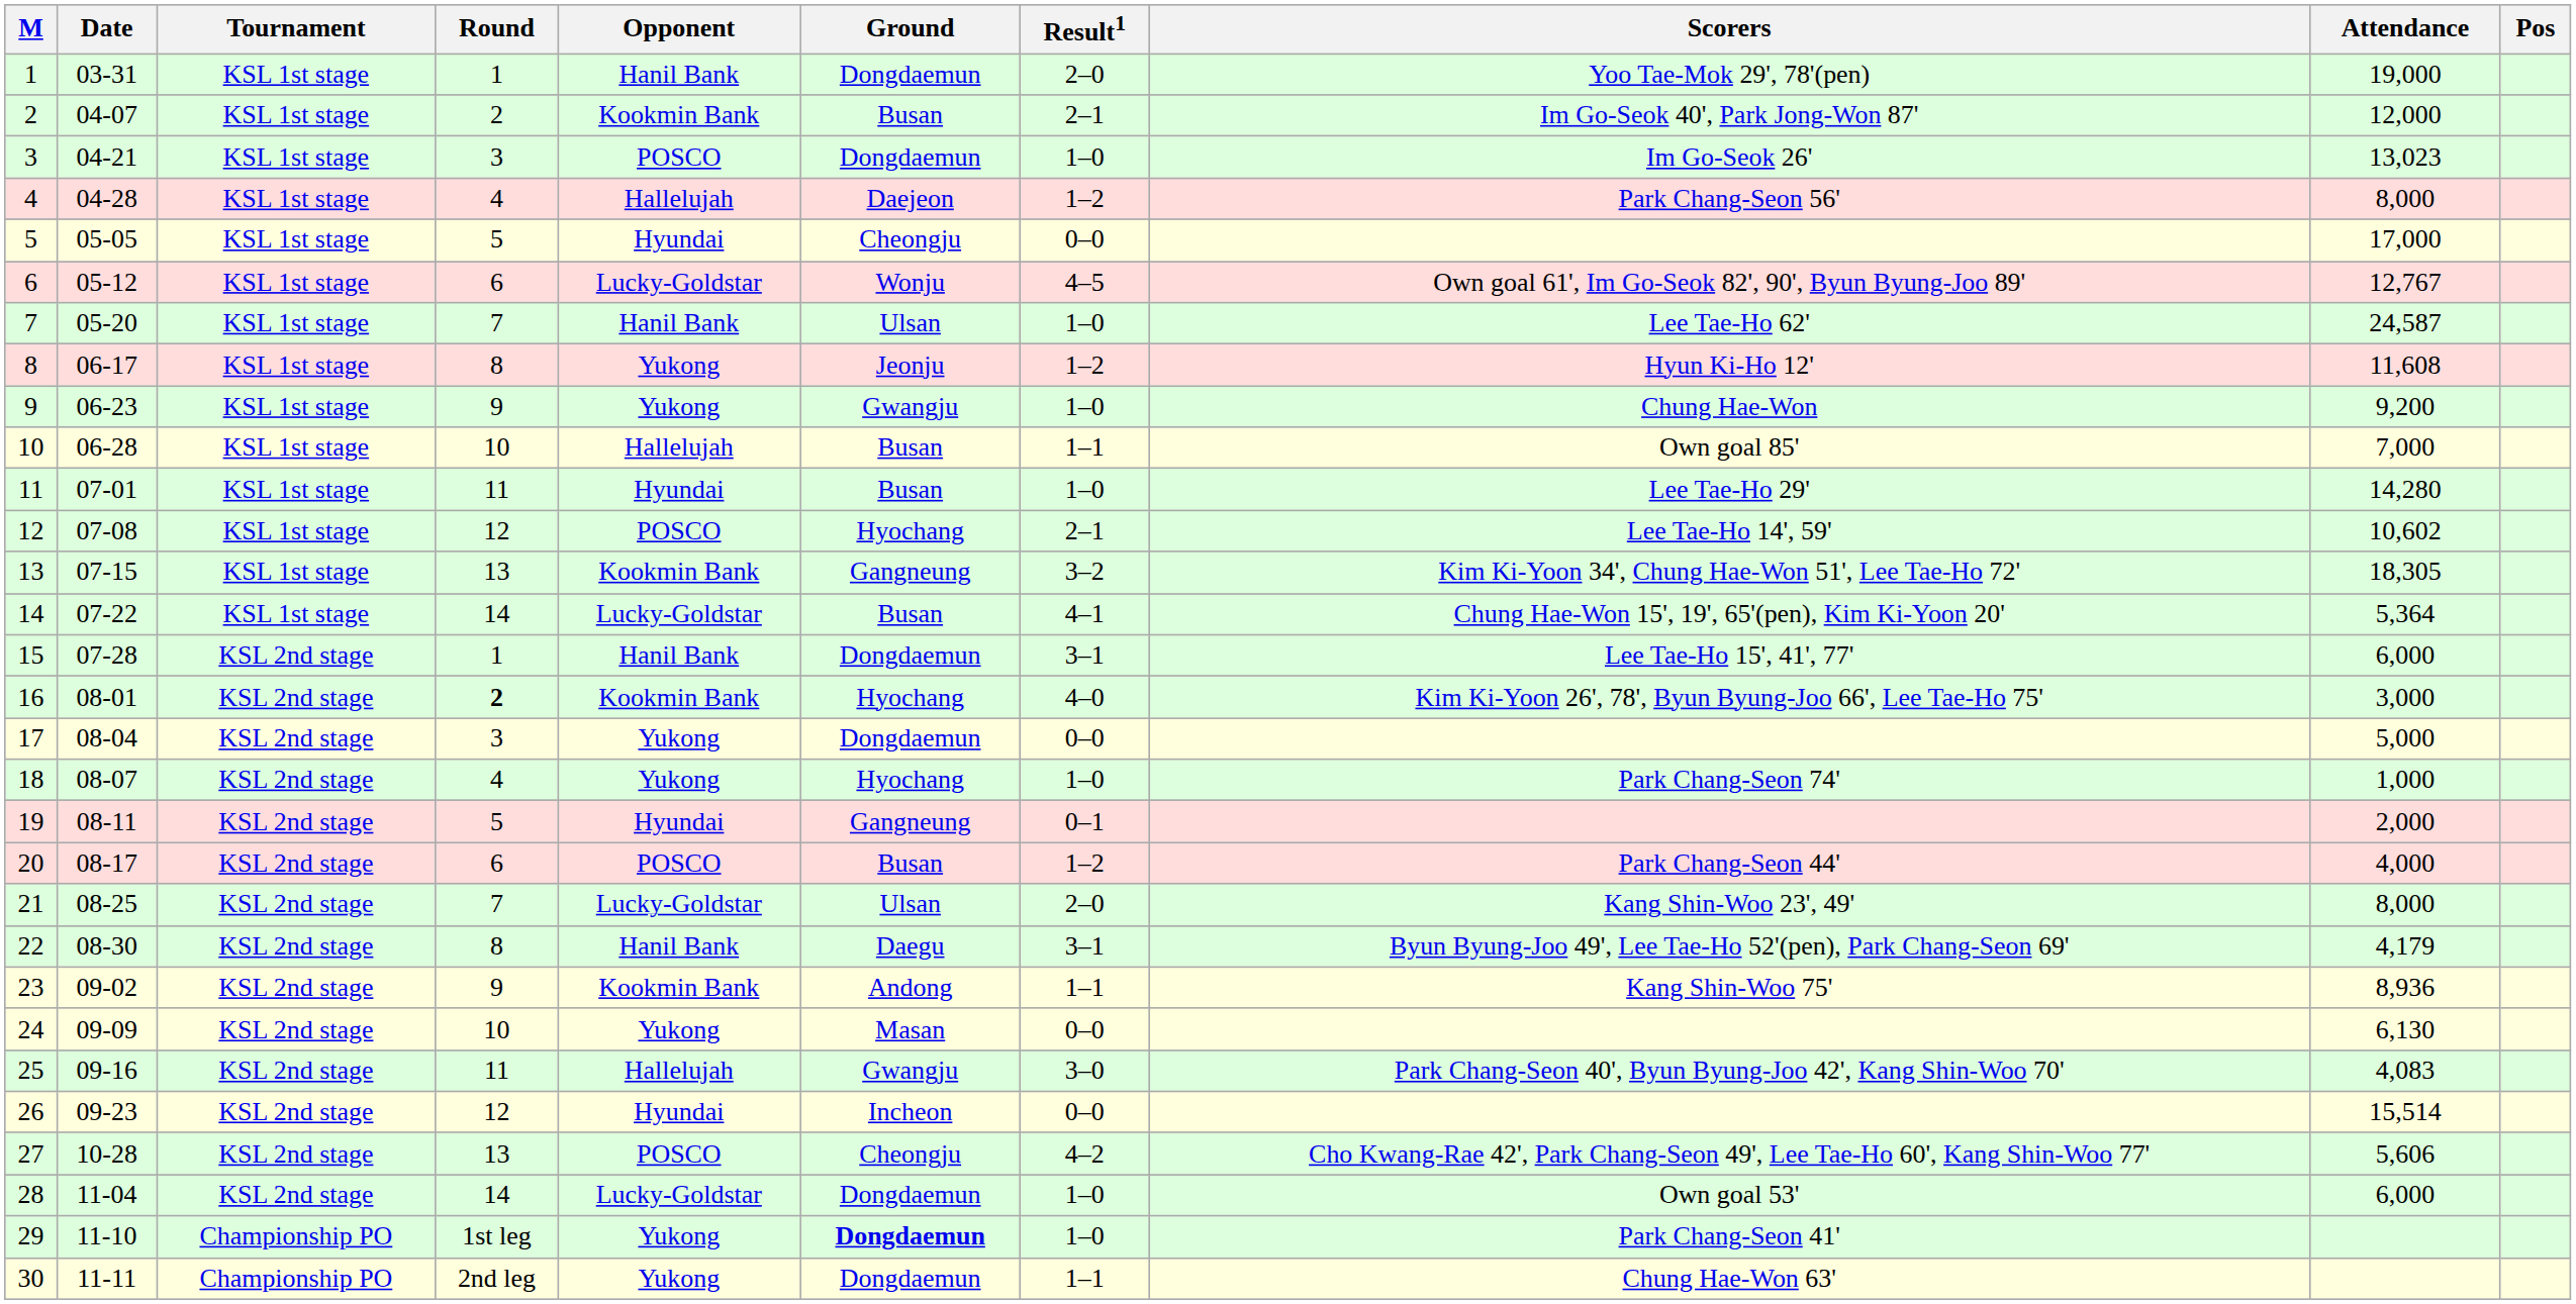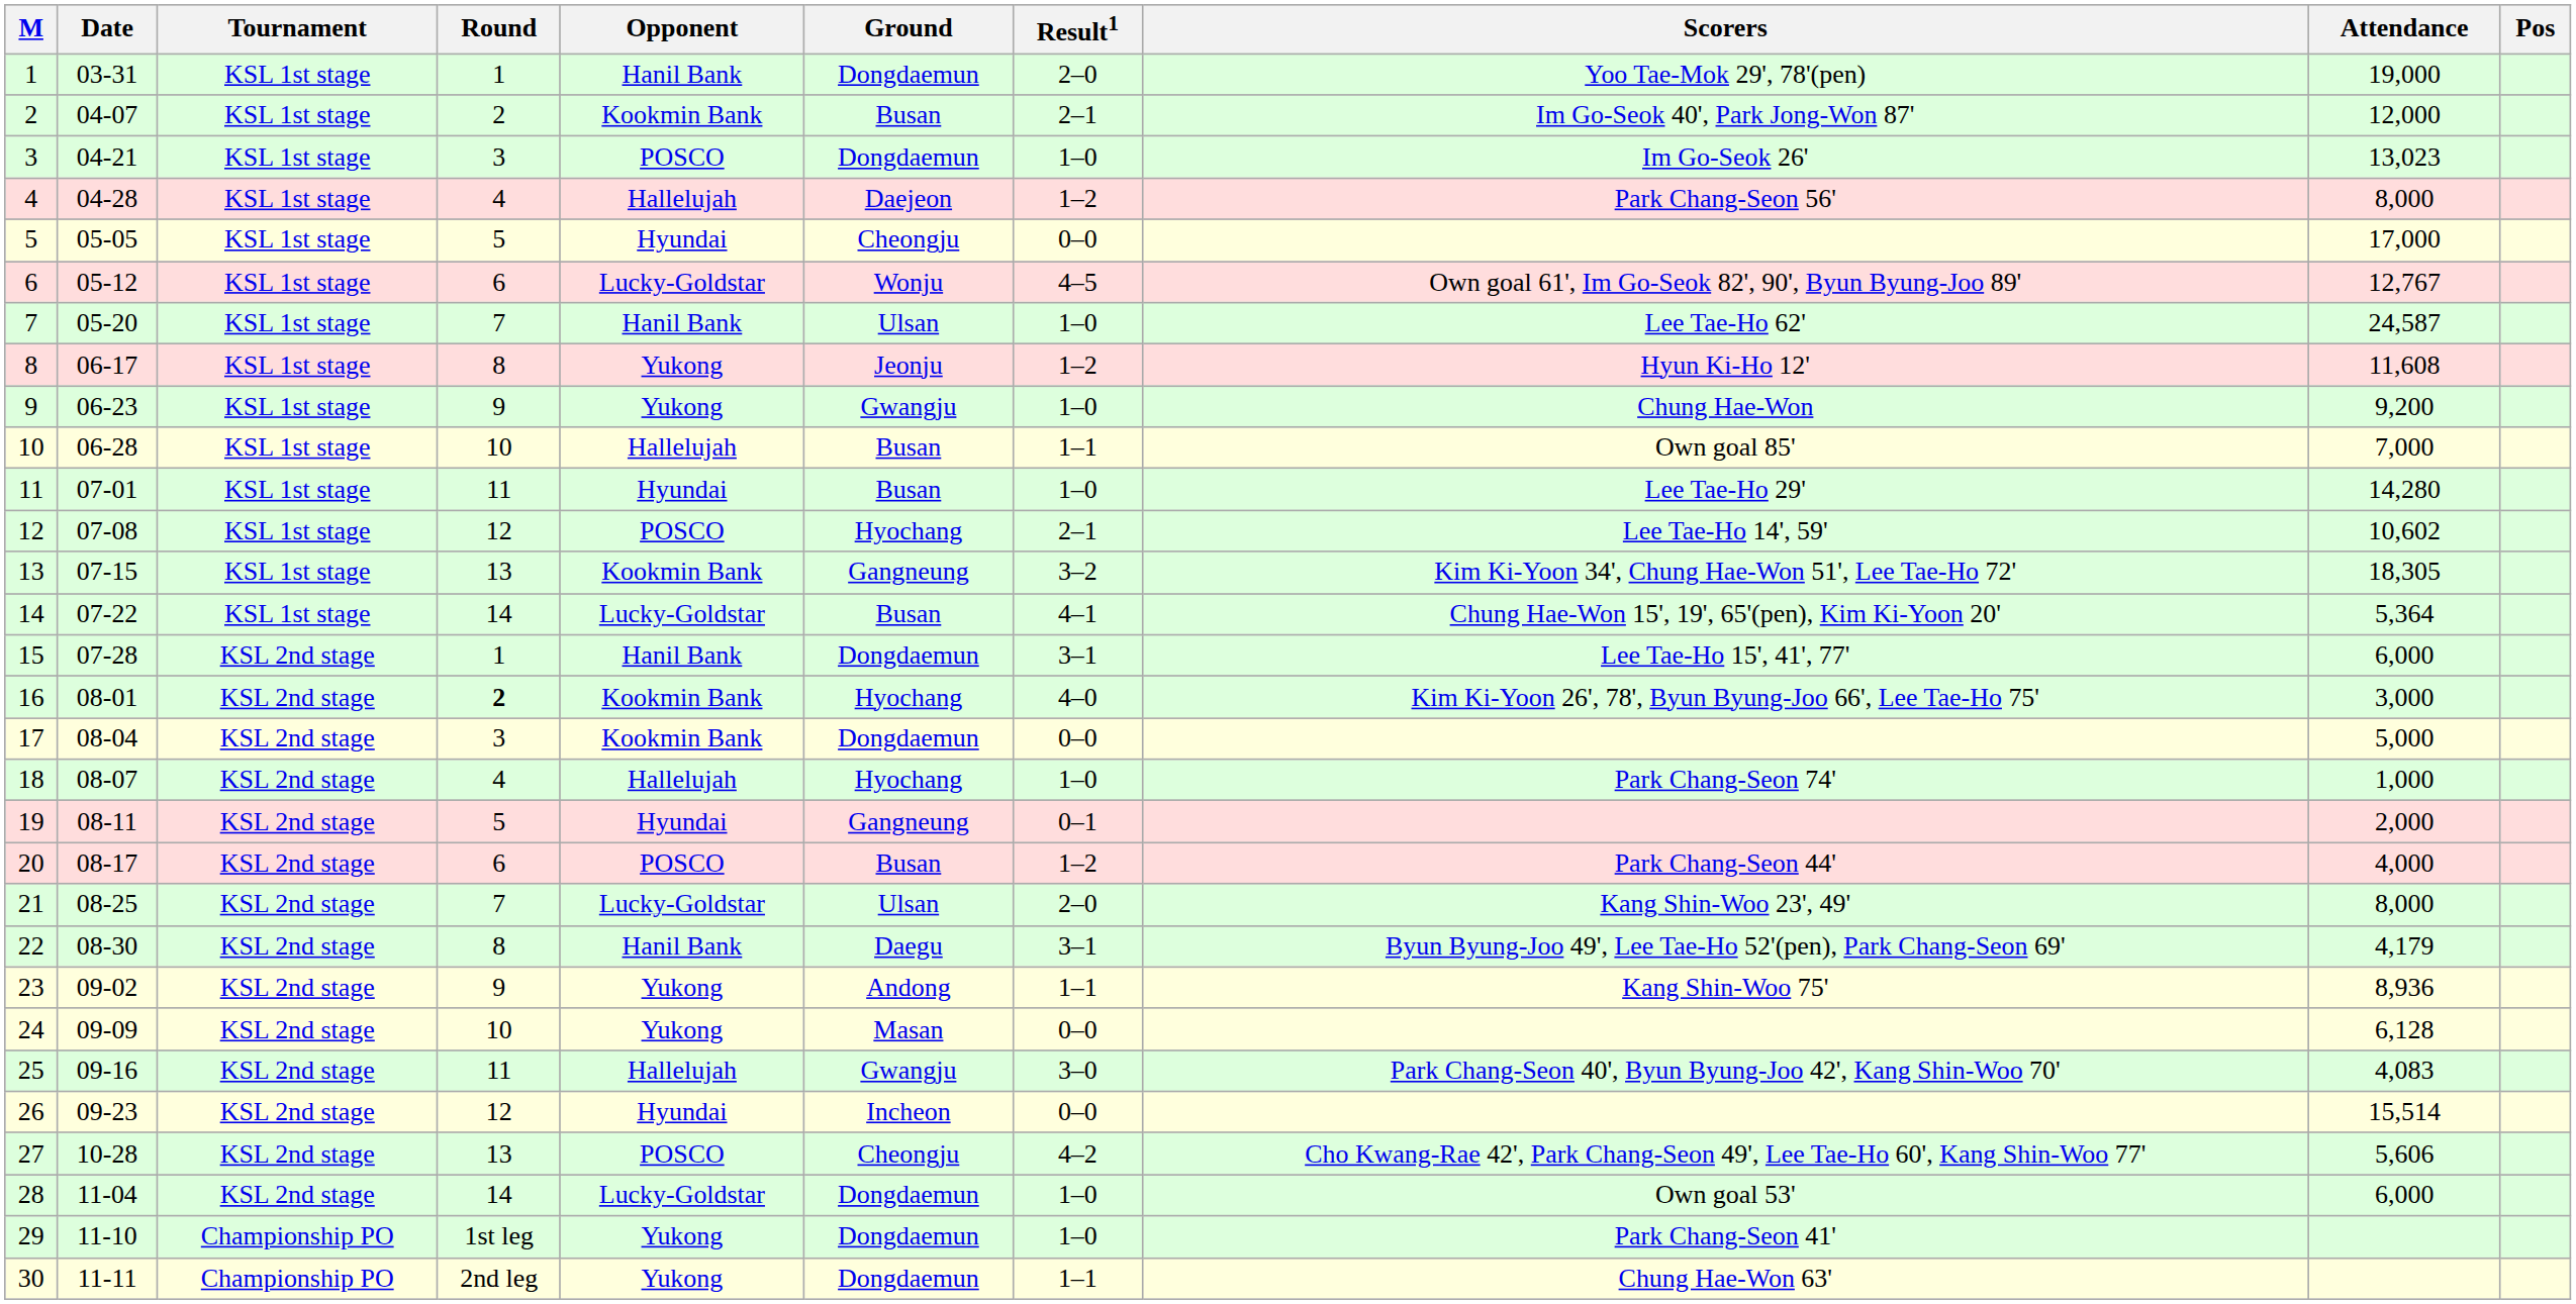 <table class="wikitable" style="text-align: center; width:99%;">
 <tr>
 <th><a href='#'>M</a></th>
 <th>Date</th>
 <th>Tournament</th>
 <th>Round</th>
 <th>Opponent</th>
 <th>Ground</th>
 <th>Result<sup>1</sup></th>
 <th>Scorers</th>
 <th>Attendance</th>
 <th>Pos</th>
 </tr>
 <tr bgcolor=#ddffdd>
 <td>1</td>
 <td>03-31</td>
 <td><a href='#'>KSL 1st stage</a></td>
 <td>1</td>
 <td><a href='#'>Hanil Bank</a></td>
 <td><a href='#'>Dongdaemun</a></td>
 <td>2–0</td>
 <td><a href='#'>Yoo Tae-Mok</a> 29', 78'(pen)</td>
 <td>19,000</td>
 <td></td>
 </tr>
 <tr bgcolor=#ddffdd>
 <td>2</td>
 <td>04-07</td>
 <td><a href='#'>KSL 1st stage</a></td>
 <td>2</td>
 <td><a href='#'>Kookmin Bank</a></td>
 <td><a href='#'>Busan</a></td>
 <td>2–1</td>
 <td><a href='#'>Im Go-Seok</a> 40', <a href='#'>Park Jong-Won</a> 87'</td>
 <td>12,000</td>
 <td></td>
 </tr>
 <tr bgcolor=#ddffdd>
 <td>3</td>
 <td>04-21</td>
 <td><a href='#'>KSL 1st stage</a></td>
 <td>3</td>
 <td><a href='#'>POSCO</a></td>
 <td><a href='#'>Dongdaemun</a></td>
 <td>1–0</td>
 <td><a href='#'>Im Go-Seok</a> 26'</td>
 <td>13,023</td>
 <td></td>
 </tr>
 <tr bgcolor=#ffdddd>
 <td>4</td>
 <td>04-28</td>
 <td><a href='#'>KSL 1st stage</a></td>
 <td>4</td>
 <td><a href='#'>Hallelujah</a></td>
 <td><a href='#'>Daejeon</a></td>
 <td>1–2</td>
 <td><a href='#'>Park Chang-Seon</a> 56'</td>
 <td>8,000</td>
 <td></td>
 </tr>
 <tr bgcolor=#ffffdd>
 <td>5</td>
 <td>05-05</td>
 <td><a href='#'>KSL 1st stage</a></td>
 <td>5</td>
 <td><a href='#'>Hyundai</a></td>
 <td><a href='#'>Cheongju</a></td>
 <td>0–0</td>
 <td></td>
 <td>17,000</td>
 <td></td>
 </tr>
 <tr bgcolor=#ffdddd>
 <td>6</td>
 <td>05-12</td>
 <td><a href='#'>KSL 1st stage</a></td>
 <td>6</td>
 <td><a href='#'>Lucky-Goldstar</a></td>
 <td><a href='#'>Wonju</a></td>
 <td>4–5</td>
 <td>Own goal 61', <a href='#'>Im Go-Seok</a> 82', 90', <a href='#'>Byun Byung-Joo</a> 89'</td>
 <td>12,767</td>
 <td></td>
 </tr>
 <tr bgcolor=#ddffdd>
 <td>7</td>
 <td>05-20</td>
 <td><a href='#'>KSL 1st stage</a></td>
 <td>7</td>
 <td><a href='#'>Hanil Bank</a></td>
 <td><a href='#'>Ulsan</a></td>
 <td>1–0</td>
 <td><a href='#'>Lee Tae-Ho</a> 62'</td>
 <td>24,587</td>
 <td></td>
 </tr>
 <tr bgcolor=#ffdddd>
 <td>8</td>
 <td>06-17</td>
 <td><a href='#'>KSL 1st stage</a></td>
 <td>8</td>
 <td><a href='#'>Yukong</a></td>
 <td><a href='#'>Jeonju</a></td>
 <td>1–2</td>
 <td><a href='#'>Hyun Ki-Ho</a> 12'</td>
 <td>11,608</td>
 <td></td>
 </tr>
 <tr bgcolor=#ddffdd>
 <td>9</td>
 <td>06-23</td>
 <td><a href='#'>KSL 1st stage</a></td>
 <td>9</td>
 <td><a href='#'>Yukong</a></td>
 <td><a href='#'>Gwangju</a></td>
 <td>1–0</td>
 <td><a href='#'>Chung Hae-Won</a></td>
 <td>9,200</td>
 <td></td>
 </tr>
 <tr bgcolor=#ffffdd>
 <td>10</td>
 <td>06-28</td>
 <td><a href='#'>KSL 1st stage</a></td>
 <td>10</td>
 <td><a href='#'>Hallelujah</a></td>
 <td><a href='#'>Busan</a></td>
 <td>1–1</td>
 <td>Own goal 85'</td>
 <td>7,000</td>
 <td></td>
 </tr>
 <tr bgcolor=#ddffdd>
 <td>11</td>
 <td>07-01</td>
 <td><a href='#'>KSL 1st stage</a></td>
 <td>11</td>
 <td><a href='#'>Hyundai</a></td>
 <td><a href='#'>Busan</a></td>
 <td>1–0</td>
 <td><a href='#'>Lee Tae-Ho</a> 29'</td>
 <td>14,280</td>
 <td></td>
 </tr>
 <tr bgcolor=#ddffdd>
 <td>12</td>
 <td>07-08</td>
 <td><a href='#'>KSL 1st stage</a></td>
 <td>12</td>
 <td><a href='#'>POSCO</a></td>
 <td><a href='#'>Hyochang</a></td>
 <td>2–1</td>
 <td><a href='#'>Lee Tae-Ho</a> 14', 59'</td>
 <td>10,602</td>
 <td></td>
 </tr>
 <tr bgcolor=#ddffdd>
 <td>13</td>
 <td>07-15</td>
 <td><a href='#'>KSL 1st stage</a></td>
 <td>13</td>
 <td><a href='#'>Kookmin Bank</a></td>
 <td><a href='#'>Gangneung</a></td>
 <td>3–2</td>
 <td><a href='#'>Kim Ki-Yoon</a> 34', <a href='#'>Chung Hae-Won</a> 51', <a href='#'>Lee Tae-Ho</a> 72'</td>
 <td>18,305</td>
 <td></td>
 </tr>
 <tr bgcolor=#ddffdd>
 <td>14</td>
 <td>07-22</td>
 <td><a href='#'>KSL 1st stage</a></td>
 <td>14</td>
 <td><a href='#'>Lucky-Goldstar</a></td>
 <td><a href='#'>Busan</a></td>
 <td>4–1</td>
 <td><a href='#'>Chung Hae-Won</a> 15', 19', 65'(pen), <a href='#'>Kim Ki-Yoon</a> 20'</td>
 <td>5,364</td>
 <td></td>
 </tr>
 <tr bgcolor=#ddffdd>
 <td>15</td>
 <td>07-28</td>
 <td><a href='#'>KSL 2nd stage</a></td>
 <td>1</td>
 <td><a href='#'>Hanil Bank</a></td>
 <td><a href='#'>Dongdaemun</a></td>
 <td>3–1</td>
 <td><a href='#'>Lee Tae-Ho</a> 15', 41', 77'</td>
 <td>6,000</td>
 <td></td>
 </tr>
 <tr bgcolor=#ddffdd>
 <td>16</td>
 <td>08-01</td>
 <td><a href='#'>KSL 2nd stage</a></td>
 <td><strong>2</strong></td>
 <td><a href='#'>Kookmin Bank</a></td>
 <td><a href='#'>Hyochang</a></td>
 <td>4–0</td>
 <td><a href='#'>Kim Ki-Yoon</a> 26', 78', <a href='#'>Byun Byung-Joo</a> 66', <a href='#'>Lee Tae-Ho</a> 75'</td>
 <td>3,000</td>
 <td></td>
 </tr>
 <tr bgcolor=#ffffdd>
 <td>17</td>
 <td>08-04</td>
 <td><a href='#'>KSL 2nd stage</a></td>
 <td>3</td>
-<td><a href='#'>Yukong</a></td>
+<td><a href='#'>Kookmin Bank</a></td>
 <td><a href='#'>Dongdaemun</a></td>
 <td>0–0</td>
 <td></td>
 <td>5,000</td>
 <td></td>
 </tr>
 <tr bgcolor=#ddffdd>
 <td>18</td>
 <td>08-07</td>
 <td><a href='#'>KSL 2nd stage</a></td>
 <td>4</td>
-<td><a href='#'>Yukong</a></td>
+<td><a href='#'>Hallelujah</a></td>
 <td><a href='#'>Hyochang</a></td>
 <td>1–0</td>
 <td><a href='#'>Park Chang-Seon</a> 74'</td>
 <td>1,000</td>
 <td></td>
 </tr>
 <tr bgcolor=#ffdddd>
 <td>19</td>
 <td>08-11</td>
 <td><a href='#'>KSL 2nd stage</a></td>
 <td>5</td>
 <td><a href='#'>Hyundai</a></td>
 <td><a href='#'>Gangneung</a></td>
 <td>0–1</td>
 <td></td>
 <td>2,000</td>
 <td></td>
 </tr>
 <tr bgcolor=#ffdddd>
 <td>20</td>
 <td>08-17</td>
 <td><a href='#'>KSL 2nd stage</a></td>
 <td>6</td>
 <td><a href='#'>POSCO</a></td>
 <td><a href='#'>Busan</a></td>
 <td>1–2</td>
 <td><a href='#'>Park Chang-Seon</a> 44'</td>
 <td>4,000</td>
 <td></td>
 </tr>
 <tr bgcolor=#ddffdd>
 <td>21</td>
 <td>08-25</td>
 <td><a href='#'>KSL 2nd stage</a></td>
 <td>7</td>
 <td><a href='#'>Lucky-Goldstar</a></td>
 <td><a href='#'>Ulsan</a></td>
 <td>2–0</td>
 <td><a href='#'>Kang Shin-Woo</a> 23', 49'</td>
 <td>8,000</td>
 <td></td>
 </tr>
 <tr bgcolor=#ddffdd>
 <td>22</td>
 <td>08-30</td>
 <td><a href='#'>KSL 2nd stage</a></td>
 <td>8</td>
 <td><a href='#'>Hanil Bank</a></td>
 <td><a href='#'>Daegu</a></td>
 <td>3–1</td>
 <td><a href='#'>Byun Byung-Joo</a> 49', <a href='#'>Lee Tae-Ho</a> 52'(pen), <a href='#'>Park Chang-Seon</a> 69'</td>
 <td>4,179</td>
 <td></td>
 </tr>
 <tr bgcolor=#ffffdd>
 <td>23</td>
 <td>09-02</td>
 <td><a href='#'>KSL 2nd stage</a></td>
 <td>9</td>
-<td><a href='#'>Kookmin Bank</a></td>
+<td><a href='#'>Yukong</a></td>
 <td><a href='#'>Andong</a></td>
 <td>1–1</td>
 <td><a href='#'>Kang Shin-Woo</a> 75'</td>
 <td>8,936</td>
 <td></td>
 </tr>
 <tr bgcolor=#ffffdd>
 <td>24</td>
 <td>09-09</td>
 <td><a href='#'>KSL 2nd stage</a></td>
 <td>10</td>
 <td><a href='#'>Yukong</a></td>
 <td><a href='#'>Masan</a></td>
 <td>0–0</td>
 <td></td>
-<td>6,130</td>
+<td>6,128</td>
 <td></td>
 </tr>
 <tr bgcolor=#ddffdd>
 <td>25</td>
 <td>09-16</td>
 <td><a href='#'>KSL 2nd stage</a></td>
 <td>11</td>
 <td><a href='#'>Hallelujah</a></td>
 <td><a href='#'>Gwangju</a></td>
 <td>3–0</td>
 <td><a href='#'>Park Chang-Seon</a> 40', <a href='#'>Byun Byung-Joo</a> 42', <a href='#'>Kang Shin-Woo</a> 70'</td>
 <td>4,083</td>
 <td></td>
 </tr>
 <tr bgcolor=#ffffdd>
 <td>26</td>
 <td>09-23</td>
 <td><a href='#'>KSL 2nd stage</a></td>
 <td>12</td>
 <td><a href='#'>Hyundai</a></td>
 <td><a href='#'>Incheon</a></td>
 <td>0–0</td>
 <td></td>
 <td>15,514</td>
 <td></td>
 </tr>
 <tr bgcolor=#ddffdd>
 <td>27</td>
 <td>10-28</td>
 <td><a href='#'>KSL 2nd stage</a></td>
 <td>13</td>
 <td><a href='#'>POSCO</a></td>
 <td><a href='#'>Cheongju</a></td>
 <td>4–2</td>
 <td><a href='#'>Cho Kwang-Rae</a> 42', <a href='#'>Park Chang-Seon</a> 49', <a href='#'>Lee Tae-Ho</a> 60', <a href='#'>Kang Shin-Woo</a> 77'</td>
 <td>5,606</td>
 <td></td>
 </tr>
 <tr bgcolor=#ddffdd>
 <td>28</td>
 <td>11-04</td>
 <td><a href='#'>KSL 2nd stage</a></td>
 <td>14</td>
 <td><a href='#'>Lucky-Goldstar</a></td>
 <td><a href='#'>Dongdaemun</a></td>
 <td>1–0</td>
 <td>Own goal 53'</td>
 <td>6,000</td>
 <td></td>
 </tr>
 <tr bgcolor=#ddffdd>
 <td>29</td>
 <td>11-10</td>
 <td><a href='#'>Championship PO</a></td>
 <td>1st leg</td>
 <td><a href='#'>Yukong</a></td>
-<td><strong><a href='#'>Dongdaemun</a></strong></td>
+<td><a href='#'>Dongdaemun</a></td>
 <td>1–0</td>
 <td><a href='#'>Park Chang-Seon</a> 41'</td>
 <td></td>
 <td></td>
 </tr>
 <tr bgcolor=#ffffdd>
 <td>30</td>
 <td>11-11</td>
 <td><a href='#'>Championship PO</a></td>
 <td>2nd leg</td>
 <td><a href='#'>Yukong</a></td>
 <td><a href='#'>Dongdaemun</a></td>
 <td>1–1</td>
 <td><a href='#'>Chung Hae-Won</a> 63'</td>
 <td></td>
 <td></td>
 </tr>
 </table>
